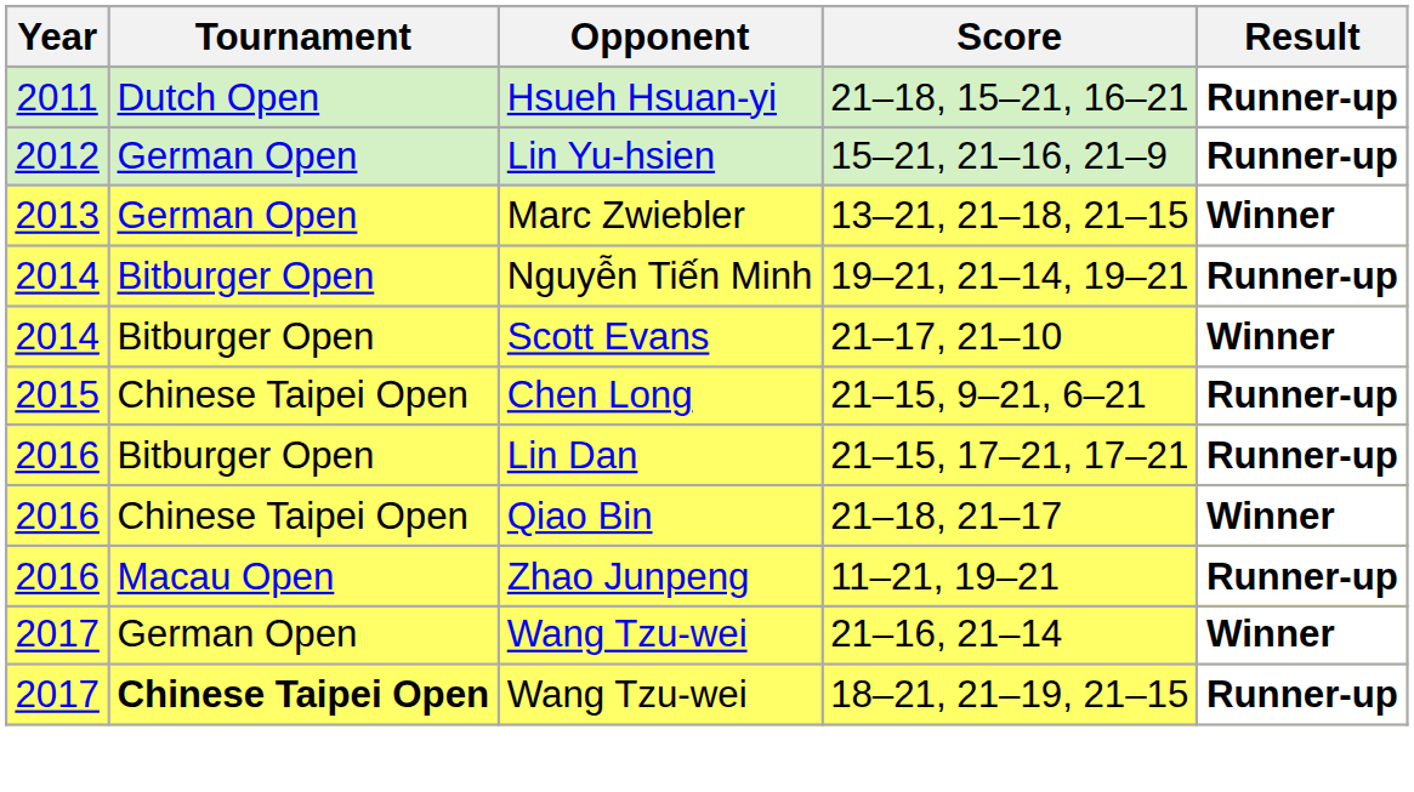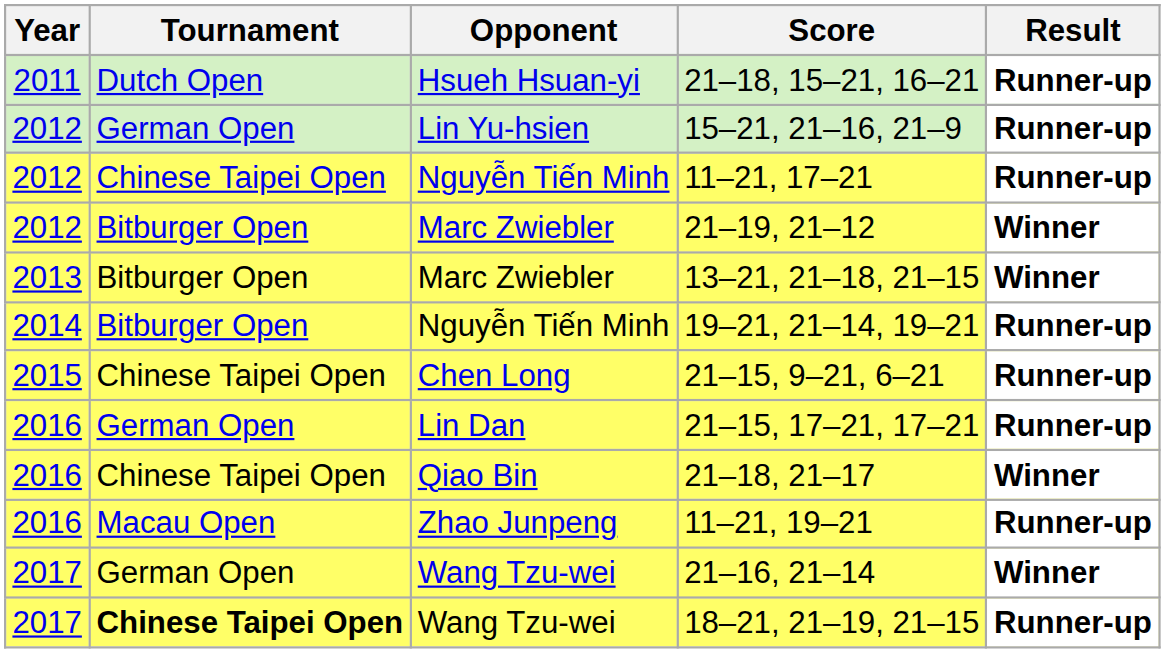 <table class="sortable wikitable" style="font-size: 90%;">
 <tr>
 <th>Year</th>
 <th>Tournament</th>
 <th>Opponent</th>
 <th>Score</th>
 <th>Result</th>
 </tr>
 <tr style="background:#D4F1C5">
 <td align="center"><a href='#'>2011</a></td>
 <td align="left"><a href='#'>Dutch Open</a></td>
 <td align="left"> <a href='#'>Hsueh Hsuan-yi</a></td>
 <td align="left">21–18, 15–21, 16–21</td>
 <td style="text-align:left; background:white"> <strong>Runner-up</strong></td>
 </tr>
 <tr style="background:#D4F1C5">
 <td align="center"><a href='#'>2012</a></td>
 <td align="left"><a href='#'>German Open</a></td>
 <td align="left"> <a href='#'>Lin Yu-hsien</a></td>
 <td align="left">15–21, 21–16, 21–9</td>
 <td style="text-align:left; background:white"> <strong>Runner-up</strong></td>
 </tr>
 <tr style="background:#FFFF67">
+<td align="center"><a href='#'>2012</a></td>
+<td align="left"><a href='#'>Chinese Taipei Open</a></td>
+<td align="left"> <a href='#'>Nguyễn Tiến Minh</a></td>
+<td align="left">11–21, 17–21</td>
+<td style="text-align:left; background:white"> <strong>Runner-up</strong></td>
+</tr>
+<tr style="background:#FFFF67">
+<td align="center"><a href='#'>2012</a></td>
+<td align="left"><a href='#'>Bitburger Open</a></td>
+<td align="left"> <a href='#'>Marc Zwiebler</a></td>
+<td align="left">21–19, 21–12</td>
+<td style="text-align:left; background:white"> <strong>Winner</strong></td>
+</tr>
+<tr style="background:#FFFF67">
 <td align="center"><a href='#'>2013</a></td>
-<td align="left"><a href='#'>German Open</a></td>
+<td align="left">Bitburger Open</td>
 <td align="left"> Marc Zwiebler</td>
 <td align="left">13–21, 21–18, 21–15</td>
 <td style="text-align:left; background:white"> <strong>Winner</strong></td>
 </tr>
 <tr style="background:#FFFF67">
 <td align="center"><a href='#'>2014</a></td>
 <td align="left"><a href='#'>Bitburger Open</a></td>
 <td align="left"> Nguyễn Tiến Minh</td>
 <td align="left">19–21, 21–14, 19–21</td>
 <td style="text-align:left; background:white"> <strong>Runner-up</strong></td>
 </tr>
 <tr style="background:#FFFF67">
-<td align="center"><a href='#'>2014</a></td>
-<td align="left">Bitburger Open</td>
-<td align="left"> <a href='#'>Scott Evans</a></td>
-<td align="left">21–17, 21–10</td>
-<td style="text-align:left; background:white"> <strong>Winner</strong></td>
-</tr>
-<tr style="background:#FFFF67">
 <td align="center"><a href='#'>2015</a></td>
 <td align="left">Chinese Taipei Open</td>
 <td align="left"> <a href='#'>Chen Long</a></td>
 <td align="left">21–15, 9–21, 6–21</td>
 <td style="text-align:left; background:white"> <strong>Runner-up</strong></td>
 </tr>
 <tr style="background:#FFFF67">
 <td align="center"><a href='#'>2016</a></td>
-<td align="left">Bitburger Open</td>
+<td align="left"><a href='#'>German Open</a></td>
 <td align="left"> <a href='#'>Lin Dan</a></td>
 <td align="left">21–15, 17–21, 17–21</td>
 <td style="text-align:left; background:white"> <strong>Runner-up</strong></td>
 </tr>
 <tr style="background:#FFFF67">
 <td align="center"><a href='#'>2016</a></td>
 <td align="left">Chinese Taipei Open</td>
 <td align="left"> <a href='#'>Qiao Bin</a></td>
 <td align="left">21–18, 21–17</td>
 <td style="text-align:left; background:white"> <strong>Winner</strong></td>
 </tr>
 <tr style="background:#FFFF67">
 <td align="center"><a href='#'>2016</a></td>
 <td align="left"><a href='#'>Macau Open</a></td>
 <td align="left"> <a href='#'>Zhao Junpeng</a></td>
 <td align="left">11–21, 19–21</td>
 <td style="text-align:left; background:white"> <strong>Runner-up</strong></td>
 </tr>
 <tr style="background:#FFFF67">
 <td align="center"><a href='#'>2017</a></td>
 <td align="left">German Open</td>
 <td align="left"> <a href='#'>Wang Tzu-wei</a></td>
 <td align="left">21–16, 21–14</td>
 <td style="text-align:left; background:white"> <strong>Winner</strong></td>
 </tr>
 <tr style="background:#FFFF67">
 <td align="center"><a href='#'>2017</a></td>
 <td align="left"><strong>Chinese Taipei Open</strong></td>
 <td align="left"> Wang Tzu-wei</td>
 <td align="left">18–21, 21–19, 21–15</td>
 <td style="text-align:left; background:white"> <strong>Runner-up</strong></td>
 </tr>
 </table>
